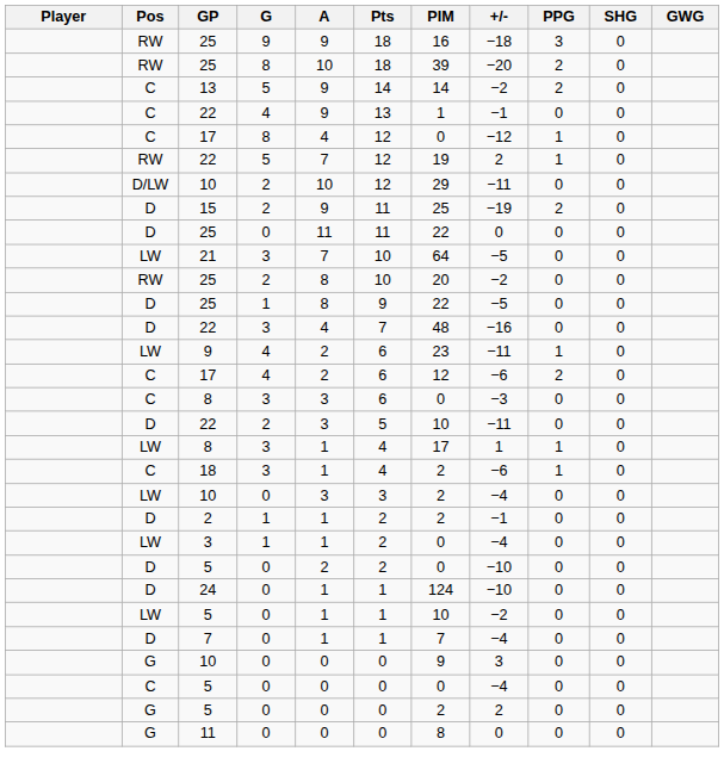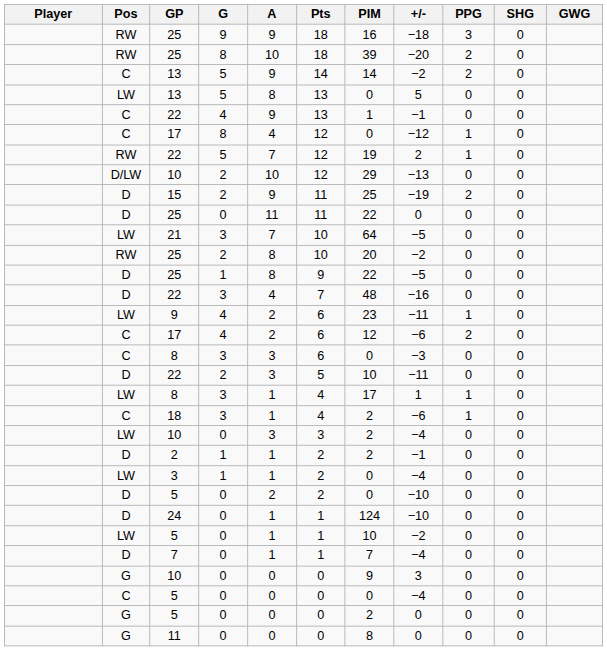 <table class="wikitable sortable" width="60%">
 <tr ALIGN="center">
 <th bgcolor="#DDDDFF" width="10%">Player</th>
 <th bgcolor="#DDDDFF" width="3%" title="Position">Pos</th>
 <th bgcolor="#DDDDFF" width="5%" title="Games played">GP</th>
 <th bgcolor="#DDDDFF" width="5%" title="Goals">G</th>
 <th bgcolor="#DDDDFF" width="5%" title="Assists">A</th>
 <th bgcolor="#DDDDFF" width="5%" title="Points">Pts</th>
 <th bgcolor="#DDDDFF" width="5%" title="Penalties in Minutes">PIM</th>
 <th bgcolor="#DDDDFF" width="5%" title="Plus/Minus">+/-</th>
 <th bgcolor="#DDDDFF" width="5%" title="Power Play Goals">PPG</th>
 <th bgcolor="#DDDDFF" width="5%" title="Short-handed Goals">SHG</th>
 <th bgcolor="#DDDDFF" width="5%" title="Game-winning Goals">GWG</th>
 </tr>
 <tr align="center">
 <td align="right"></td>
 <td>RW</td>
 <td>25</td>
 <td>9</td>
 <td>9</td>
 <td>18</td>
 <td>16</td>
 <td>−18</td>
 <td>3</td>
 <td>0</td>
 <td></td>
 </tr>
 <tr align="center">
 <td align="right"></td>
 <td>RW</td>
 <td>25</td>
 <td>8</td>
 <td>10</td>
 <td>18</td>
 <td>39</td>
 <td>−20</td>
 <td>2</td>
 <td>0</td>
 <td></td>
 </tr>
 <tr align="center">
 <td align="right"></td>
 <td>C</td>
 <td>13</td>
 <td>5</td>
 <td>9</td>
 <td>14</td>
 <td>14</td>
 <td>−2</td>
 <td>2</td>
 <td>0</td>
 <td></td>
 </tr>
 <tr align="center">
 <td align="right"></td>
+<td>LW</td>
+<td>13</td>
+<td>5</td>
+<td>8</td>
+<td>13</td>
+<td>0</td>
+<td>5</td>
+<td>0</td>
+<td>0</td>
+<td></td>
+</tr>
+<tr align="center">
+<td align="right"></td>
 <td>C</td>
 <td>22</td>
 <td>4</td>
 <td>9</td>
 <td>13</td>
 <td>1</td>
 <td>−1</td>
 <td>0</td>
 <td>0</td>
 <td></td>
 </tr>
 <tr align="center">
 <td align="right"></td>
 <td>C</td>
 <td>17</td>
 <td>8</td>
 <td>4</td>
 <td>12</td>
 <td>0</td>
 <td>−12</td>
 <td>1</td>
 <td>0</td>
 <td></td>
 </tr>
 <tr align="center">
 <td align="right"></td>
 <td>RW</td>
 <td>22</td>
 <td>5</td>
 <td>7</td>
 <td>12</td>
 <td>19</td>
 <td>2</td>
 <td>1</td>
 <td>0</td>
 <td></td>
 </tr>
 <tr align="center">
 <td align="right"></td>
 <td>D/LW</td>
 <td>10</td>
 <td>2</td>
 <td>10</td>
 <td>12</td>
 <td>29</td>
-<td>−11</td>
+<td>−13</td>
 <td>0</td>
 <td>0</td>
 <td></td>
 </tr>
 <tr align="center">
 <td align="right"></td>
 <td>D</td>
 <td>15</td>
 <td>2</td>
 <td>9</td>
 <td>11</td>
 <td>25</td>
 <td>−19</td>
 <td>2</td>
 <td>0</td>
 <td></td>
 </tr>
 <tr align="center">
 <td align="right"></td>
 <td>D</td>
 <td>25</td>
 <td>0</td>
 <td>11</td>
 <td>11</td>
 <td>22</td>
 <td>0</td>
 <td>0</td>
 <td>0</td>
 <td></td>
 </tr>
 <tr align="center">
 <td align="right"></td>
 <td>LW</td>
 <td>21</td>
 <td>3</td>
 <td>7</td>
 <td>10</td>
 <td>64</td>
 <td>−5</td>
 <td>0</td>
 <td>0</td>
 <td></td>
 </tr>
 <tr align="center">
 <td align="right"></td>
 <td>RW</td>
 <td>25</td>
 <td>2</td>
 <td>8</td>
 <td>10</td>
 <td>20</td>
 <td>−2</td>
 <td>0</td>
 <td>0</td>
 <td></td>
 </tr>
 <tr align="center">
 <td align="right"></td>
 <td>D</td>
 <td>25</td>
 <td>1</td>
 <td>8</td>
 <td>9</td>
 <td>22</td>
 <td>−5</td>
 <td>0</td>
 <td>0</td>
 <td></td>
 </tr>
 <tr align="center">
 <td align="right"></td>
 <td>D</td>
 <td>22</td>
 <td>3</td>
 <td>4</td>
 <td>7</td>
 <td>48</td>
 <td>−16</td>
 <td>0</td>
 <td>0</td>
 <td></td>
 </tr>
 <tr align="center">
 <td align="right"></td>
 <td>LW</td>
 <td>9</td>
 <td>4</td>
 <td>2</td>
 <td>6</td>
 <td>23</td>
 <td>−11</td>
 <td>1</td>
 <td>0</td>
 <td></td>
 </tr>
 <tr align="center">
 <td align="right"></td>
 <td>C</td>
 <td>17</td>
 <td>4</td>
 <td>2</td>
 <td>6</td>
 <td>12</td>
 <td>−6</td>
 <td>2</td>
 <td>0</td>
 <td></td>
 </tr>
 <tr align="center">
 <td align="right"></td>
 <td>C</td>
 <td>8</td>
 <td>3</td>
 <td>3</td>
 <td>6</td>
 <td>0</td>
 <td>−3</td>
 <td>0</td>
 <td>0</td>
 <td></td>
 </tr>
 <tr align="center">
 <td align="right"></td>
 <td>D</td>
 <td>22</td>
 <td>2</td>
 <td>3</td>
 <td>5</td>
 <td>10</td>
 <td>−11</td>
 <td>0</td>
 <td>0</td>
 <td></td>
 </tr>
 <tr align="center">
 <td align="right"></td>
 <td>LW</td>
 <td>8</td>
 <td>3</td>
 <td>1</td>
 <td>4</td>
 <td>17</td>
 <td>1</td>
 <td>1</td>
 <td>0</td>
 <td></td>
 </tr>
 <tr align="center">
 <td align="right"></td>
 <td>C</td>
 <td>18</td>
 <td>3</td>
 <td>1</td>
 <td>4</td>
 <td>2</td>
 <td>−6</td>
 <td>1</td>
 <td>0</td>
 <td></td>
 </tr>
 <tr align="center">
 <td align="right"></td>
 <td>LW</td>
 <td>10</td>
 <td>0</td>
 <td>3</td>
 <td>3</td>
 <td>2</td>
 <td>−4</td>
 <td>0</td>
 <td>0</td>
 <td></td>
 </tr>
 <tr align="center">
 <td align="right"></td>
 <td>D</td>
 <td>2</td>
 <td>1</td>
 <td>1</td>
 <td>2</td>
 <td>2</td>
 <td>−1</td>
 <td>0</td>
 <td>0</td>
 <td></td>
 </tr>
 <tr align="center">
 <td align="right"></td>
 <td>LW</td>
 <td>3</td>
 <td>1</td>
 <td>1</td>
 <td>2</td>
 <td>0</td>
 <td>−4</td>
 <td>0</td>
 <td>0</td>
 <td></td>
 </tr>
 <tr align="center">
 <td align="right"></td>
 <td>D</td>
 <td>5</td>
 <td>0</td>
 <td>2</td>
 <td>2</td>
 <td>0</td>
 <td>−10</td>
 <td>0</td>
 <td>0</td>
 <td></td>
 </tr>
 <tr align="center">
 <td align="right"></td>
 <td>D</td>
 <td>24</td>
 <td>0</td>
 <td>1</td>
 <td>1</td>
 <td>124</td>
 <td>−10</td>
 <td>0</td>
 <td>0</td>
 <td></td>
 </tr>
 <tr align="center">
 <td align="right"></td>
 <td>LW</td>
 <td>5</td>
 <td>0</td>
 <td>1</td>
 <td>1</td>
 <td>10</td>
 <td>−2</td>
 <td>0</td>
 <td>0</td>
 <td></td>
 </tr>
 <tr align="center">
 <td align="right"></td>
 <td>D</td>
 <td>7</td>
 <td>0</td>
 <td>1</td>
 <td>1</td>
 <td>7</td>
 <td>−4</td>
 <td>0</td>
 <td>0</td>
 <td></td>
 </tr>
 <tr align="center">
 <td align="right"></td>
 <td>G</td>
 <td>10</td>
 <td>0</td>
 <td>0</td>
 <td>0</td>
 <td>9</td>
 <td>3</td>
 <td>0</td>
 <td>0</td>
 <td></td>
 </tr>
 <tr align="center">
 <td align="right"></td>
 <td>C</td>
 <td>5</td>
 <td>0</td>
 <td>0</td>
 <td>0</td>
 <td>0</td>
 <td>−4</td>
 <td>0</td>
 <td>0</td>
 <td></td>
 </tr>
 <tr align="center">
 <td align="right"></td>
 <td>G</td>
 <td>5</td>
 <td>0</td>
 <td>0</td>
 <td>0</td>
 <td>2</td>
-<td>2</td>
+<td>0</td>
 <td>0</td>
 <td>0</td>
 <td></td>
 </tr>
 <tr align="center">
 <td align="right"></td>
 <td>G</td>
 <td>11</td>
 <td>0</td>
 <td>0</td>
 <td>0</td>
 <td>8</td>
 <td>0</td>
 <td>0</td>
 <td>0</td>
 <td></td>
 </tr>
 </table>
